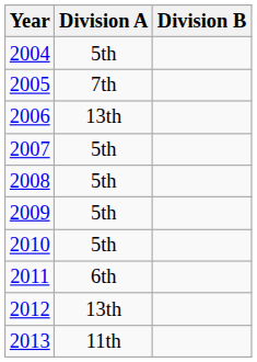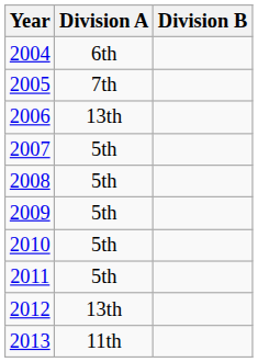 <table class="wikitable" style="text-align:center">
 <tr>
 <th>Year</th>
 <th>Division A</th>
 <th>Division B</th>
 </tr>
 <tr>
 <td><a href='#'>2004</a></td>
-<td>5th</td>
+<td>6th</td>
 <td></td>
 </tr>
 <tr>
 <td><a href='#'>2005</a></td>
 <td>7th</td>
 <td></td>
 </tr>
 <tr>
 <td><a href='#'>2006</a></td>
 <td>13th</td>
 <td></td>
 </tr>
 <tr>
 <td><a href='#'>2007</a></td>
 <td>5th</td>
 <td></td>
 </tr>
 <tr>
 <td><a href='#'>2008</a></td>
 <td>5th</td>
 <td></td>
 </tr>
 <tr>
 <td><a href='#'>2009</a></td>
 <td>5th</td>
 <td></td>
 </tr>
 <tr>
 <td><a href='#'>2010</a></td>
 <td>5th</td>
 <td></td>
 </tr>
 <tr>
 <td><a href='#'>2011</a></td>
-<td>6th</td>
+<td>5th</td>
 <td></td>
 </tr>
 <tr>
 <td><a href='#'>2012</a></td>
 <td>13th</td>
 <td></td>
 </tr>
 <tr>
 <td><a href='#'>2013</a></td>
 <td>11th</td>
 <td></td>
 </tr>
 </table>
